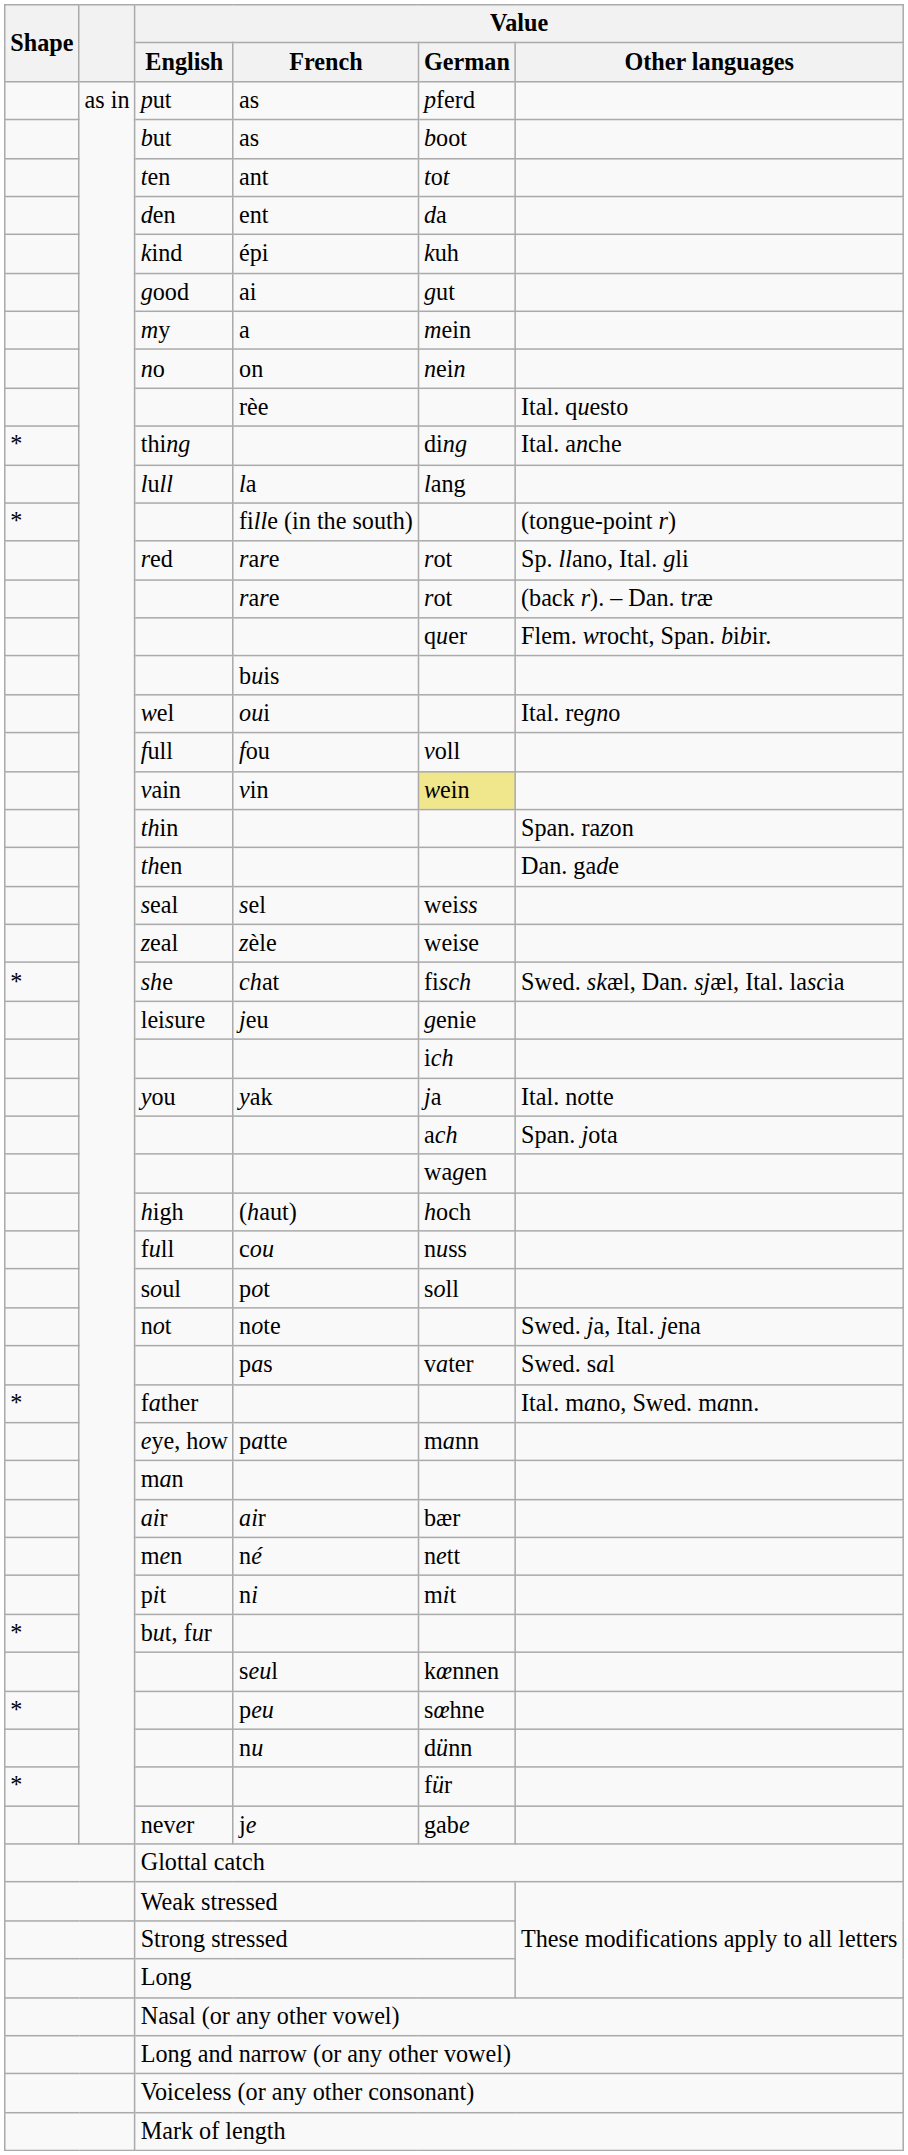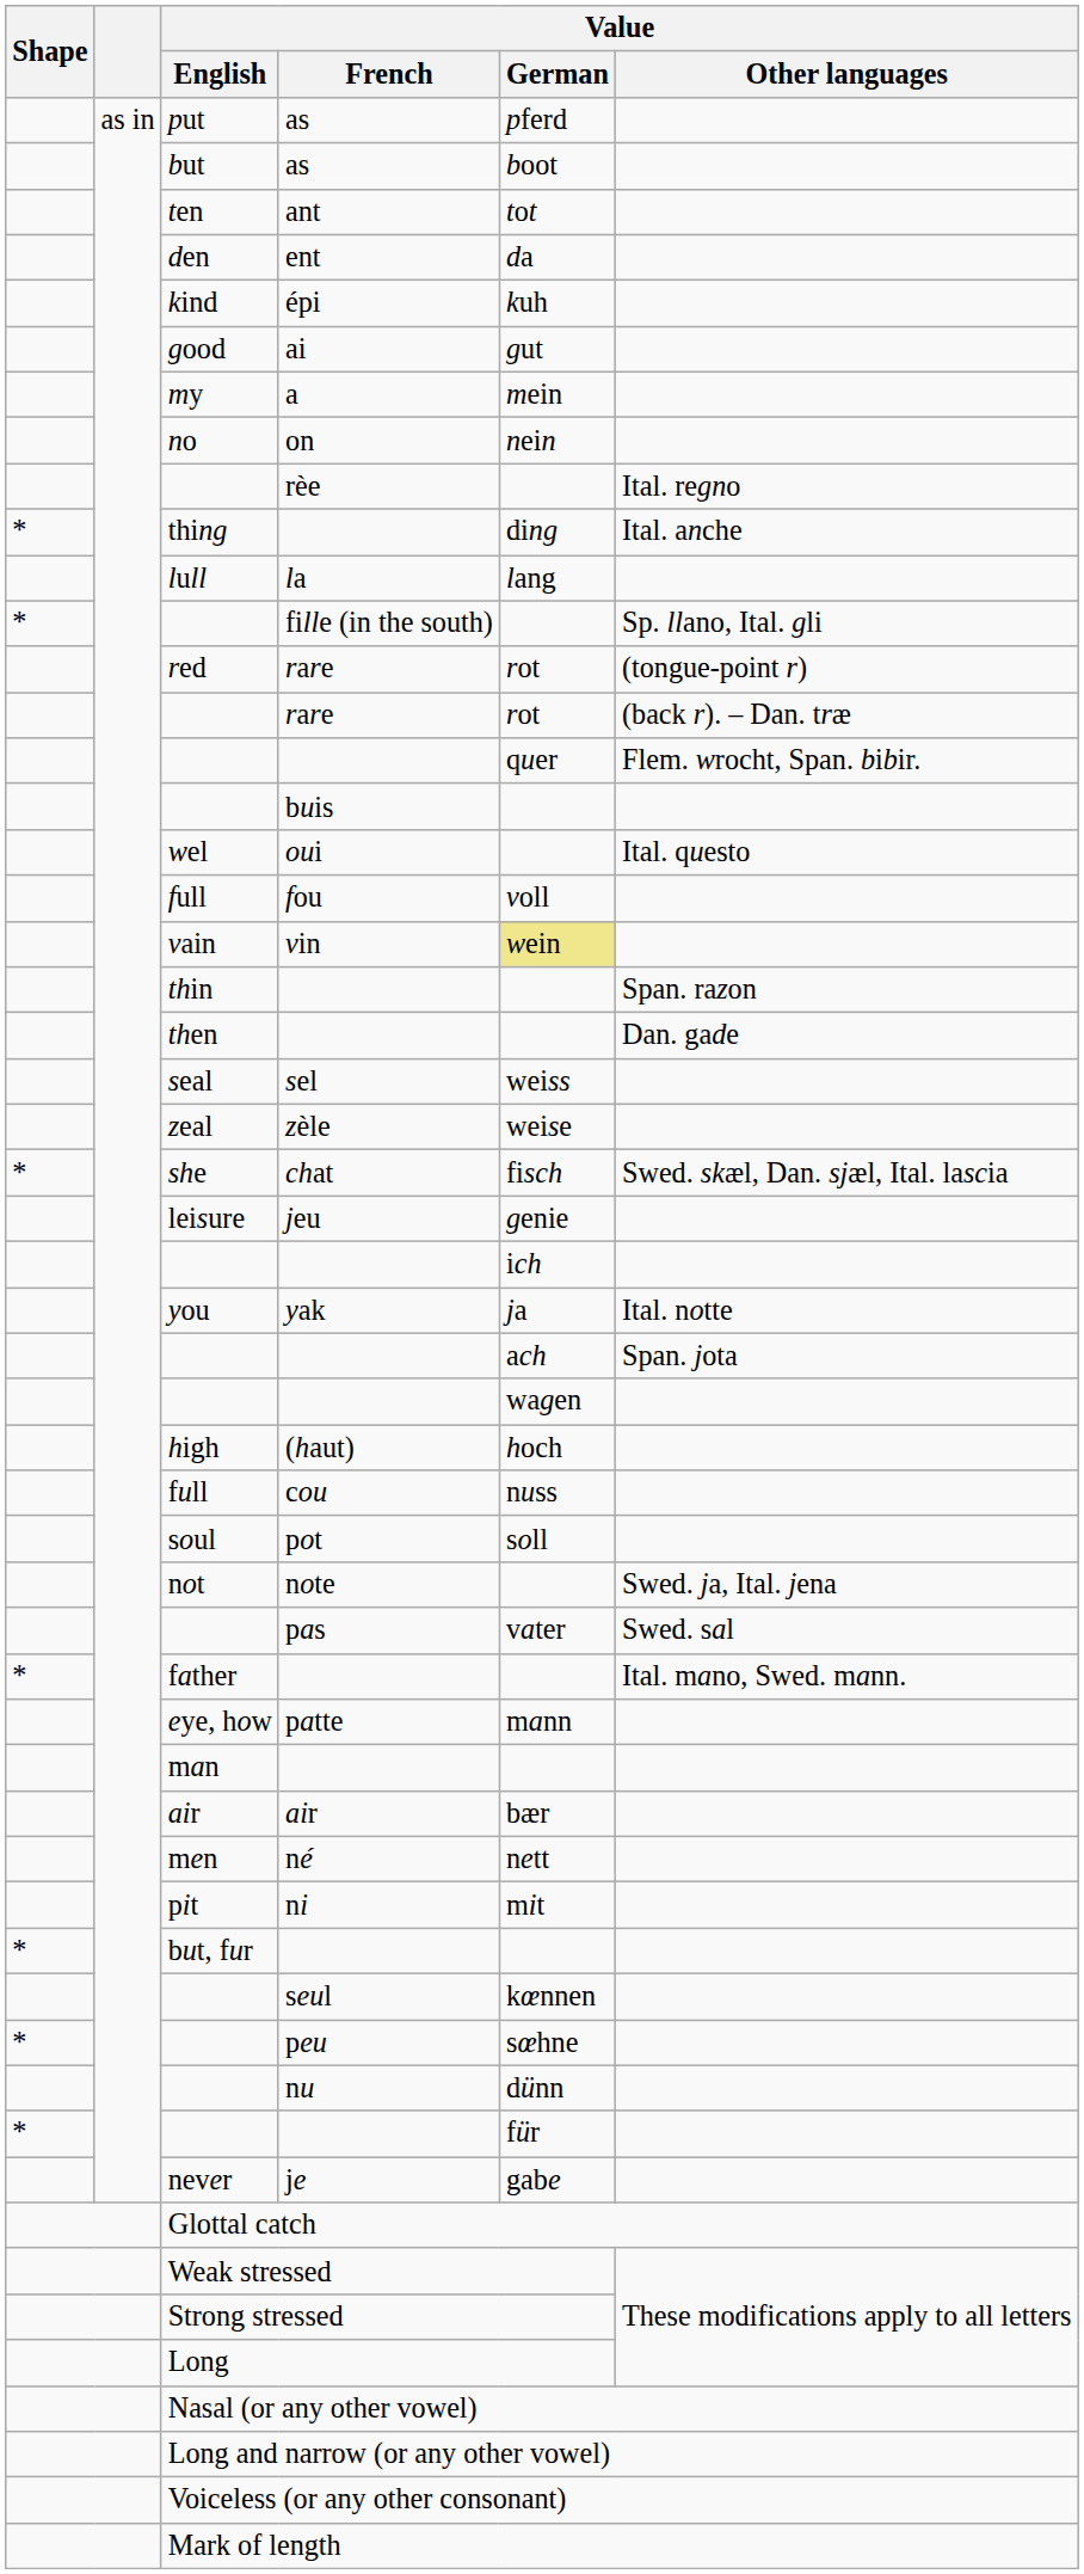 <table class="wikitable">
 <tr>
 <th rowspan="2">Shape</th>
 <th rowspan="2"></th>
 <th colspan="4">Value</th>
 </tr>
 <tr>
 <th>English</th>
 <th>French</th>
 <th>German</th>
 <th>Other languages</th>
 </tr>
 <tr>
 <td></td>
 <td rowspan="46" style="vertical-align: top;">as in</td>
 <td><em>p</em>ut</td>
 <td>as</td>
 <td><em>p</em>ferd</td>
 <td></td>
 </tr>
 <tr>
 <td></td>
 <td><em>b</em>ut</td>
 <td>as</td>
 <td><em>b</em>oot</td>
 <td></td>
 </tr>
 <tr>
 <td></td>
 <td><em>t</em>en</td>
 <td>ant</td>
 <td><em>t</em>o<em>t</em></td>
 <td></td>
 </tr>
 <tr>
 <td></td>
 <td><em>d</em>en</td>
 <td>ent</td>
 <td><em>d</em>a</td>
 <td></td>
 </tr>
 <tr>
 <td></td>
 <td><em>k</em>ind</td>
 <td>épi</td>
 <td><em>k</em>uh</td>
 <td></td>
 </tr>
 <tr>
 <td></td>
 <td><em>g</em>ood</td>
 <td>ai</td>
 <td><em>g</em>ut</td>
 <td></td>
 </tr>
 <tr>
 <td></td>
 <td><em>m</em>y</td>
 <td>a</td>
 <td><em>m</em>ein</td>
 <td></td>
 </tr>
 <tr>
 <td></td>
 <td><em>n</em>o</td>
 <td>on</td>
 <td><em>n</em>ei<em>n</em></td>
 <td></td>
 </tr>
 <tr>
 <td></td>
 <td></td>
 <td>rèe</td>
 <td></td>
-<td>Ital. q<em>u</em>esto</td>
+<td>Ital. re<em>gn</em>o</td>
 </tr>
 <tr>
 <td>*</td>
 <td>thi<em>ng</em></td>
 <td></td>
 <td>di<em>ng</em></td>
 <td>Ital. a<em>n</em>che</td>
 </tr>
 <tr>
 <td></td>
 <td><em>l</em>u<em>ll</em></td>
 <td><em>l</em>a</td>
 <td><em>l</em>ang</td>
 <td></td>
 </tr>
 <tr>
 <td>*</td>
 <td></td>
 <td>fi<em>ll</em>e (in the south)</td>
 <td></td>
-<td>(tongue-point <em>r</em>)</td>
+<td>Sp. <em>ll</em>ano, Ital. <em>g</em>li</td>
 </tr>
 <tr>
 <td></td>
 <td><em>r</em>ed</td>
 <td><em>r</em>a<em>r</em>e</td>
 <td><em>r</em>ot</td>
-<td>Sp. <em>ll</em>ano, Ital. <em>g</em>li</td>
+<td>(tongue-point <em>r</em>)</td>
 </tr>
 <tr>
 <td></td>
 <td></td>
 <td><em>r</em>a<em>r</em>e</td>
 <td><em>r</em>ot</td>
 <td>(back <em>r</em>). – Dan. t<em>r</em>æ</td>
 </tr>
 <tr>
 <td></td>
 <td></td>
 <td></td>
 <td>q<em>u</em>er</td>
 <td>Flem. <em>w</em>rocht, Span. <em>b</em>i<em>b</em>ir.</td>
 </tr>
 <tr>
 <td></td>
 <td></td>
 <td>b<em>u</em>is</td>
 <td></td>
 <td></td>
 </tr>
 <tr>
 <td></td>
 <td><em>w</em>el</td>
 <td><em>ou</em>i</td>
 <td></td>
-<td>Ital. re<em>gn</em>o</td>
+<td>Ital. q<em>u</em>esto</td>
 </tr>
 <tr>
 <td></td>
 <td><em>f</em>ull</td>
 <td><em>f</em>ou</td>
 <td><em>v</em>oll</td>
 <td></td>
 </tr>
 <tr>
 <td></td>
 <td><em>v</em>ain</td>
 <td><em>v</em>in</td>
 <td style="background: khaki;"><em>w</em>ein</td>
 <td></td>
 </tr>
 <tr>
 <td></td>
 <td><em>th</em>in</td>
 <td></td>
 <td></td>
 <td>Span. ra<em>z</em>on</td>
 </tr>
 <tr>
 <td></td>
 <td><em>th</em>en</td>
 <td></td>
 <td></td>
 <td>Dan. ga<em>d</em>e</td>
 </tr>
 <tr>
 <td></td>
 <td><em>s</em>eal</td>
 <td><em>s</em>el</td>
 <td>wei<em>ss</em></td>
 <td></td>
 </tr>
 <tr>
 <td></td>
 <td><em>z</em>eal</td>
 <td><em>z</em>èle</td>
 <td>wei<em>s</em>e</td>
 <td></td>
 </tr>
 <tr>
 <td>*</td>
 <td><em>sh</em>e</td>
 <td><em>ch</em>at</td>
 <td>fi<em>sch</em></td>
 <td>Swed. <em>sk</em>æl, Dan. <em>sj</em>æl, Ital. la<em>sc</em>ia</td>
 </tr>
 <tr>
 <td></td>
 <td>lei<em>s</em>ure</td>
 <td><em>j</em>eu</td>
 <td><em>g</em>enie</td>
 <td></td>
 </tr>
 <tr>
 <td></td>
 <td></td>
 <td></td>
 <td>i<em>ch</em></td>
 <td></td>
 </tr>
 <tr>
 <td></td>
 <td><em>y</em>ou</td>
 <td><em>y</em>ak</td>
 <td><em>j</em>a</td>
 <td>Ital. n<em>o</em>tte</td>
 </tr>
 <tr>
 <td></td>
 <td></td>
 <td></td>
 <td>a<em>ch</em></td>
 <td>Span. <em>j</em>ota</td>
 </tr>
 <tr>
 <td></td>
 <td></td>
 <td></td>
 <td>wa<em>g</em>en</td>
 <td></td>
 </tr>
 <tr>
 <td></td>
 <td><em>h</em>igh</td>
 <td>(<em>h</em>aut)</td>
 <td><em>h</em>och</td>
 <td></td>
 </tr>
 <tr>
 <td></td>
 <td>f<em>u</em>ll</td>
 <td>c<em>ou</em></td>
 <td>n<em>u</em>ss</td>
 <td></td>
 </tr>
 <tr>
 <td></td>
 <td>s<em>o</em>ul</td>
 <td>p<em>o</em>t</td>
 <td>s<em>o</em>ll</td>
 <td></td>
 </tr>
 <tr>
 <td></td>
 <td>n<em>o</em>t</td>
 <td>n<em>o</em>te</td>
 <td></td>
 <td>Swed. <em>j</em>a, Ital. <em>j</em>ena</td>
 </tr>
 <tr>
 <td></td>
 <td></td>
 <td>p<em>a</em>s</td>
 <td>v<em>a</em>ter</td>
 <td>Swed. s<em>a</em>l</td>
 </tr>
 <tr>
 <td>*</td>
 <td>f<em>a</em>ther</td>
 <td></td>
 <td></td>
 <td>Ital. m<em>a</em>no, Swed. m<em>a</em>nn.</td>
 </tr>
 <tr>
 <td></td>
 <td><em>e</em>ye, h<em>o</em>w</td>
 <td>p<em>a</em>tte</td>
 <td>m<em>a</em>nn</td>
 <td></td>
 </tr>
 <tr>
 <td></td>
 <td>m<em>a</em>n</td>
 <td></td>
 <td></td>
 <td></td>
 </tr>
 <tr>
 <td></td>
 <td><em>ai</em>r</td>
 <td><em>ai</em>r</td>
 <td>bær</td>
 <td></td>
 </tr>
 <tr>
 <td></td>
 <td>m<em>e</em>n</td>
 <td>n<em>é</em></td>
 <td>n<em>e</em>tt</td>
 <td></td>
 </tr>
 <tr>
 <td></td>
 <td>p<em>i</em>t</td>
 <td>n<em>i</em></td>
 <td>m<em>i</em>t</td>
 <td></td>
 </tr>
 <tr>
 <td>*</td>
 <td>b<em>u</em>t, f<em>u</em>r</td>
 <td></td>
 <td></td>
 <td></td>
 </tr>
 <tr>
 <td></td>
 <td></td>
 <td>s<em>eu</em>l</td>
 <td>k<em>œ</em>nnen</td>
 <td></td>
 </tr>
 <tr>
 <td>*</td>
 <td></td>
 <td>p<em>eu</em></td>
 <td>s<em>œ</em>hne</td>
 <td></td>
 </tr>
 <tr>
 <td></td>
 <td></td>
 <td>n<em>u</em></td>
 <td>d<em>ü</em>nn</td>
 <td></td>
 </tr>
 <tr>
 <td>*</td>
 <td></td>
 <td></td>
 <td>f<em>ü</em>r</td>
 <td></td>
 </tr>
 <tr>
 <td></td>
 <td>nev<em>e</em>r</td>
 <td>j<em>e</em></td>
 <td>gab<em>e</em></td>
 <td></td>
 </tr>
 <tr>
 <td colspan="2"></td>
 <td colspan="4">Glottal catch</td>
 </tr>
 <tr>
 <td colspan="2"></td>
 <td colspan="3">Weak stressed </td>
 <td rowspan="3">These modifications apply to all letters</td>
 </tr>
 <tr>
 <td colspan="2"></td>
 <td colspan="3">Strong stressed </td>
 </tr>
 <tr>
 <td colspan="2"></td>
 <td colspan="3">Long </td>
 </tr>
 <tr>
 <td colspan="2"></td>
 <td colspan="4">Nasal  (or any other vowel)</td>
 </tr>
 <tr>
 <td colspan="2"></td>
 <td colspan="4">Long and narrow  (or any other vowel)</td>
 </tr>
 <tr>
 <td colspan="2"></td>
 <td colspan="4">Voiceless  (or any other consonant)</td>
 </tr>
 <tr>
 <td colspan="2"></td>
 <td colspan="4">Mark of length</td>
 </tr>
 </table>
